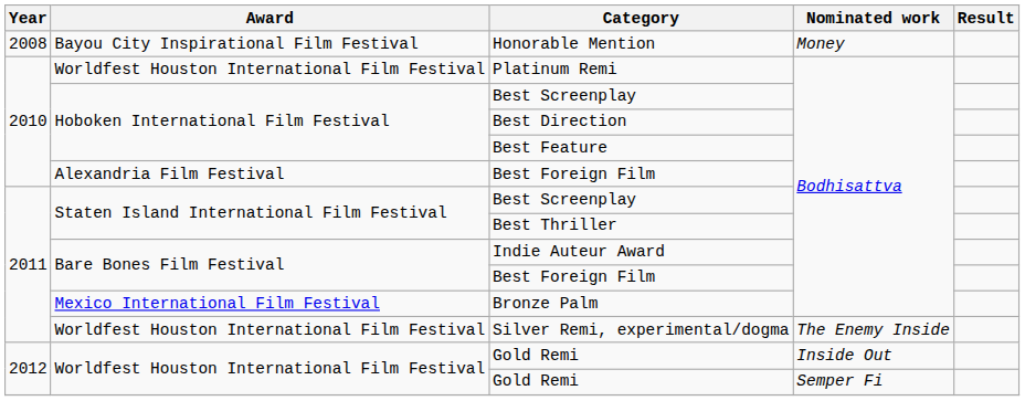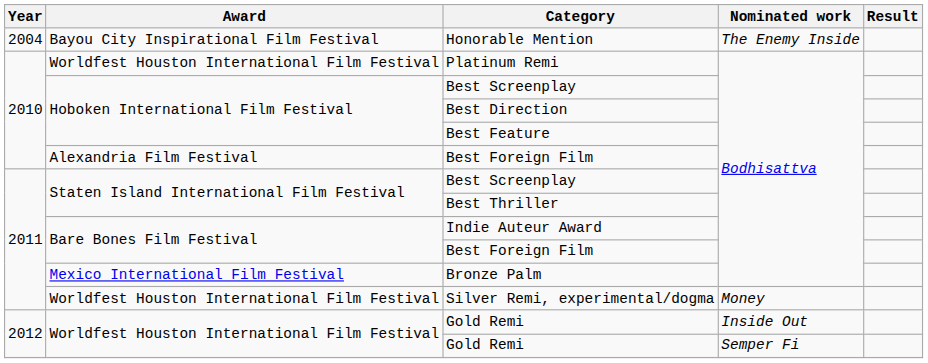 <table class="wikitable sortable">
 <tr>
 <th>Year</th>
 <th>Award</th>
 <th>Category</th>
 <th>Nominated work</th>
 <th>Result</th>
 </tr>
 <tr>
-<td>2008</td>
+<td>2004</td>
 <td>Bayou City Inspirational Film Festival</td>
 <td>Honorable Mention</td>
-<td><em>Money</em></td>
+<td><em>The Enemy Inside</em></td>
 <td></td>
 </tr>
 <tr>
 <td rowspan=5>2010</td>
 <td>Worldfest Houston International Film Festival</td>
 <td>Platinum Remi</td>
 <td rowspan=10><em><a href='#'>Bodhisattva</a></em></td>
 <td></td>
 </tr>
 <tr>
 <td rowspan=3>Hoboken International Film Festival</td>
 <td>Best Screenplay</td>
 <td></td>
 </tr>
 <tr>
 <td>Best Direction</td>
 <td></td>
 </tr>
 <tr>
 <td>Best Feature</td>
 <td></td>
 </tr>
 <tr>
 <td>Alexandria Film Festival</td>
 <td>Best Foreign Film</td>
 <td></td>
 </tr>
 <tr>
 <td rowspan=6>2011</td>
 <td rowspan=2>Staten Island International Film Festival</td>
 <td>Best Screenplay</td>
 <td></td>
 </tr>
 <tr>
 <td>Best Thriller</td>
 <td></td>
 </tr>
 <tr>
 <td rowspan=2>Bare Bones Film Festival</td>
 <td>Indie Auteur Award</td>
 <td></td>
 </tr>
 <tr>
 <td>Best Foreign Film</td>
 <td></td>
 </tr>
 <tr>
 <td><a href='#'>Mexico International Film Festival</a></td>
 <td>Bronze Palm</td>
 <td></td>
 </tr>
 <tr>
 <td>Worldfest Houston International Film Festival</td>
 <td>Silver Remi, experimental/dogma</td>
-<td><em>The Enemy Inside</em></td>
+<td><em>Money</em></td>
 <td></td>
 </tr>
 <tr>
 <td rowspan=2>2012</td>
 <td rowspan=2>Worldfest Houston International Film Festival</td>
 <td>Gold Remi</td>
 <td><em>Inside Out</em></td>
 <td></td>
 </tr>
 <tr>
 <td>Gold Remi</td>
 <td><em>Semper Fi</em></td>
 <td></td>
 </tr>
 <tr>
 </tr>
 </table>
